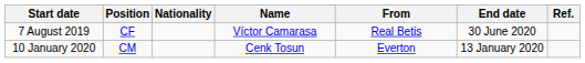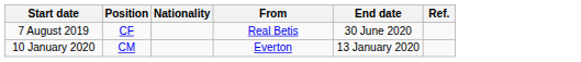 <table class="wikitable"  style="text-align:center; font-size:90%; ">
 <tr>
 <th style="width:120px;">Start date</th>
 <th style="width:50px;">Position</th>
 <th style="width:50px;">Nationality</th>
-<th style="width:150px;">Name</th>
 <th style="width:150px;">From</th>
 <th style="width:110px;">End date</th>
 <th style="width:35px;">Ref.</th>
 </tr>
 <tr>
 <td>7 August 2019</td>
 <td><a href='#'>CF</a></td>
 <td></td>
-<td><a href='#'>Víctor Camarasa</a></td>
 <td> <a href='#'>Real Betis</a></td>
 <td>30 June 2020</td>
 <td></td>
 </tr>
 <tr>
 <td>10 January 2020</td>
 <td><a href='#'>CM</a></td>
 <td></td>
-<td><a href='#'>Cenk Tosun</a></td>
 <td><a href='#'>Everton</a></td>
 <td>13 January 2020</td>
 <td></td>
 </tr>
 </table>
